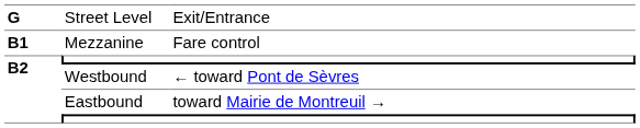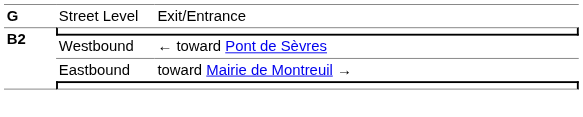 <table border=0 cellspacing=0 cellpadding=3>
 <tr>
 <td style="border-top:solid 1px gray;" width=50 valign=top><strong>G</strong></td>
 <td style="border-top:solid 1px gray;" width=100 valign=top>Street Level</td>
 <td style="border-top:solid 1px gray;" width=450 valign=top>Exit/Entrance</td>
-</tr>
-<tr>
-<td style="border-top:solid 1px gray;" width=50 valign=top><strong>B1</strong></td>
-<td style="border-top:solid 1px gray;" width=100 valign=top>Mezzanine</td>
-<td style="border-top:solid 1px gray;" width=450 valign=top>Fare control</td>
 </tr>
 <tr>
 <td style="border-top:solid 1px gray;border-bottom:solid 1px gray;" width=50 rowspan=4 valign=top><strong>B2</strong></td>
 <td style="border-top:solid 1px gray;border-right:solid 2px black;border-left:solid 2px black;border-bottom:solid 2px black;text-align:center;" colspan=2></td>
 </tr>
 <tr>
 <td style="border-bottom:solid 1px gray;" width=100>Westbound</td>
 <td style="border-bottom:solid 1px gray;" width=390>←   toward <a href='#'>Pont de Sèvres</a> </td>
 </tr>
 <tr>
 <td>Eastbound</td>
 <td>   toward <a href='#'>Mairie de Montreuil</a>  →</td>
 </tr>
 <tr>
 <td style="border-top:solid 2px black;border-right:solid 2px black;border-left:solid 2px black;border-bottom:solid 1px gray;text-align:center;" colspan=2></td>
 </tr>
 </table>
